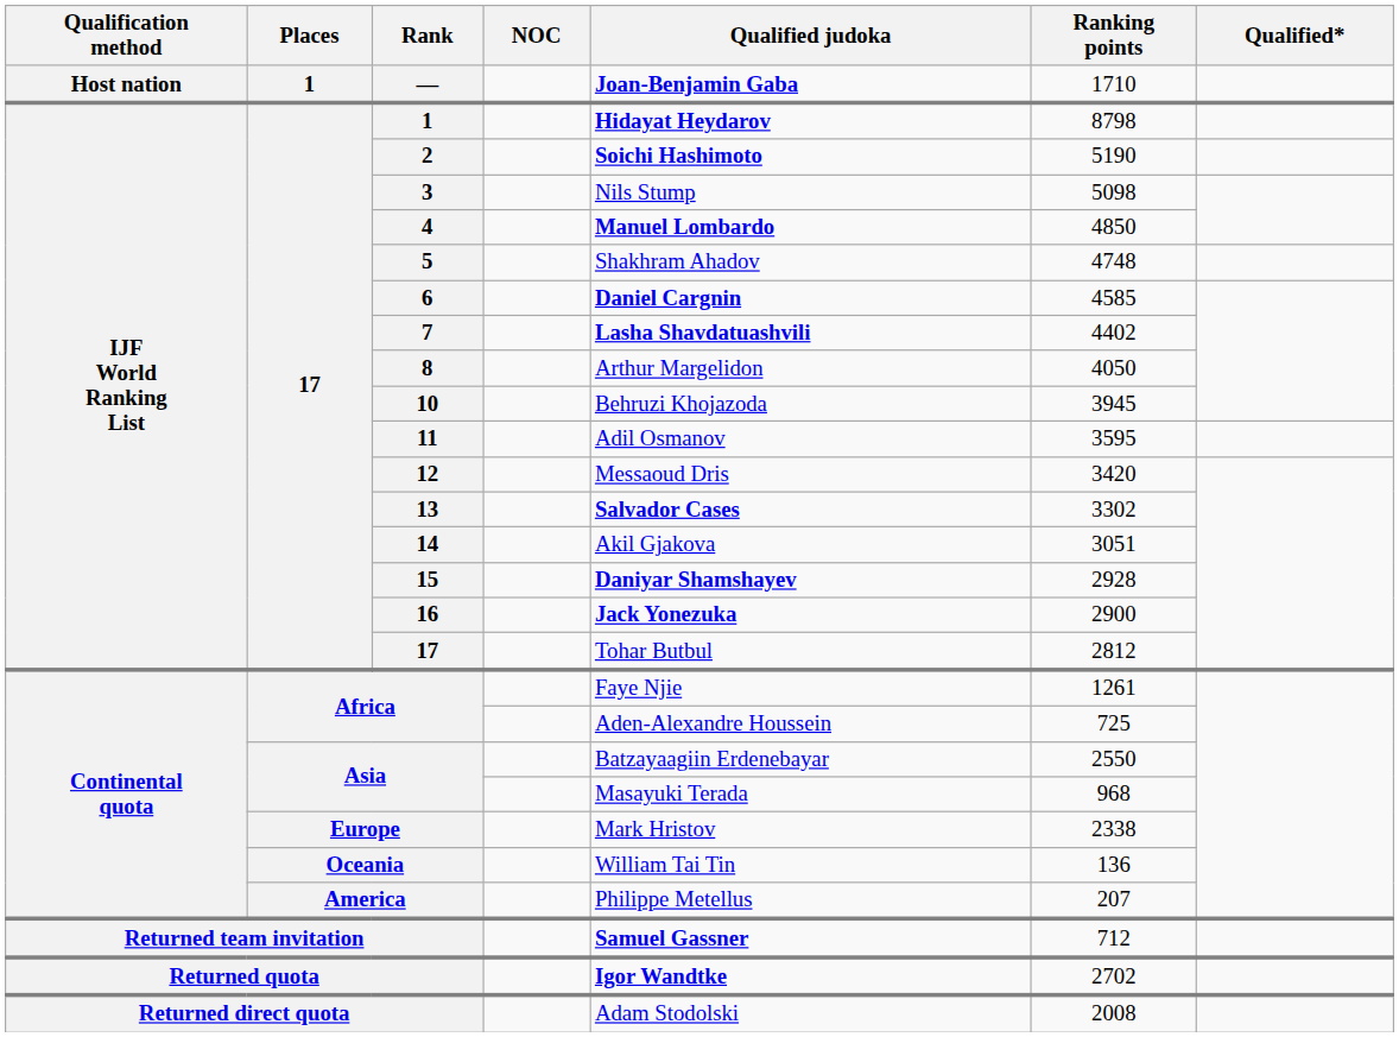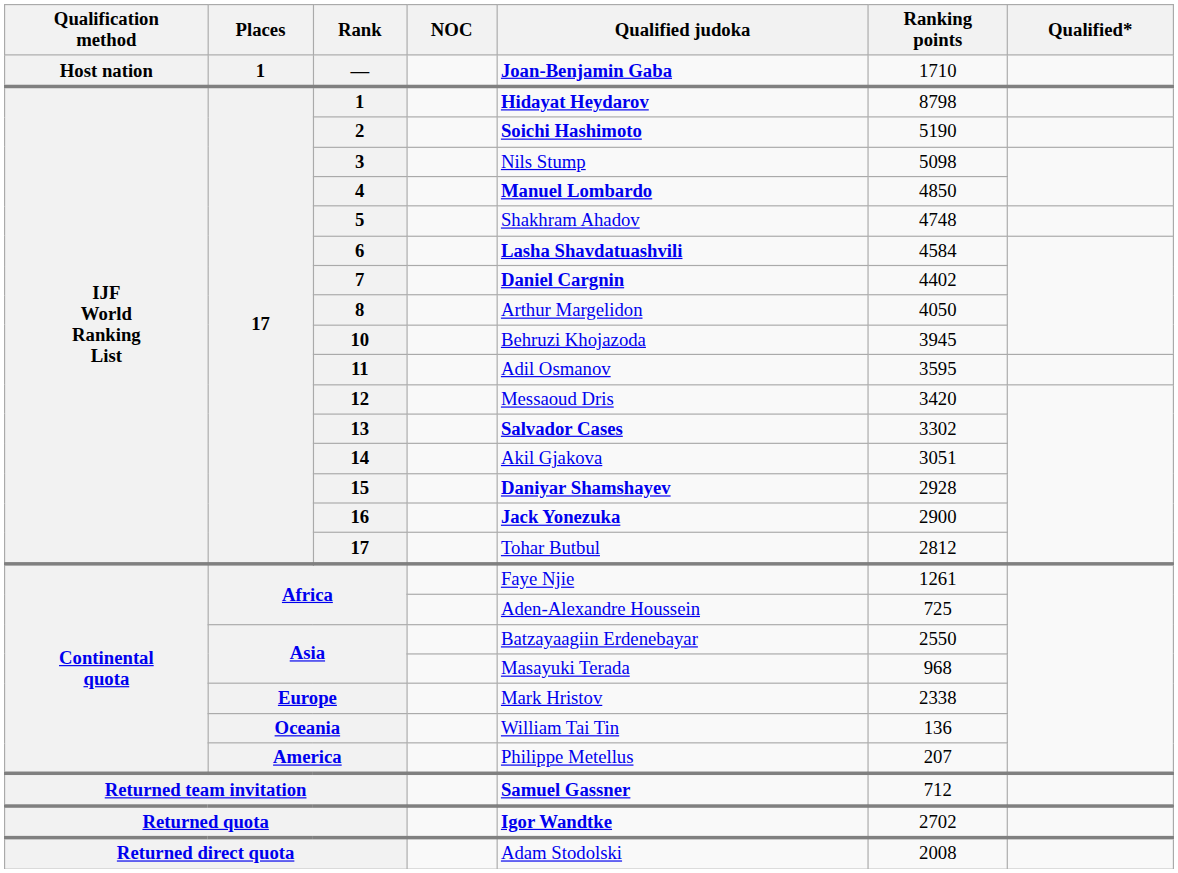 <table class="wikitable" width=1000>
 <tr>
 <th>Qualification<br>method</th>
 <th>Places</th>
 <th>Rank</th>
 <th>NOC</th>
 <th>Qualified judoka</th>
 <th>Ranking<br>points</th>
 <th>Qualified*<br></th>
 </tr>
 <tr style="border-bottom: 3px solid grey;">
 <th>Host nation</th>
 <th>1</th>
 <th>—</th>
 <td></td>
 <td><strong><a href='#'>Joan-Benjamin Gaba</a></strong></td>
 <td align=center>1710</td>
 <td></td>
 </tr>
 <tr>
 <th rowspan=16>IJF<br>World<br>Ranking<br>List</th>
 <th rowspan=16>17</th>
 <th>1</th>
 <td></td>
 <td><strong><a href='#'>Hidayat Heydarov</a></strong></td>
 <td align=center>8798</td>
 </tr>
 <tr>
 <th>2</th>
 <td></td>
 <td><strong><a href='#'>Soichi Hashimoto</a></strong></td>
 <td align=center>5190</td>
 <td></td>
 </tr>
 <tr>
 <th>3</th>
 <td></td>
 <td><a href='#'>Nils Stump</a></td>
 <td align=center>5098</td>
 </tr>
 <tr>
 <th>4</th>
 <td></td>
 <td><strong><a href='#'>Manuel Lombardo</a></strong></td>
 <td align=center>4850</td>
 </tr>
 <tr>
 <th>5</th>
 <td></td>
 <td><a href='#'>Shakhram Ahadov</a></td>
 <td align=center>4748</td>
 <td></td>
 </tr>
 <tr>
 <th>6</th>
 <td></td>
-<td><strong><a href='#'>Daniel Cargnin</a></strong></td>
-<td align=center>4585</td>
+<td><strong><a href='#'>Lasha Shavdatuashvili</a></strong></td>
+<td align=center>4584</td>
 </tr>
 <tr>
 <th>7</th>
 <td></td>
-<td><strong><a href='#'>Lasha Shavdatuashvili</a></strong></td>
+<td><strong><a href='#'>Daniel Cargnin</a></strong></td>
 <td align=center>4402</td>
 </tr>
 <tr>
 <th>8</th>
 <td></td>
 <td><a href='#'>Arthur Margelidon</a></td>
 <td align=center>4050</td>
 </tr>
 <tr>
 <th>10</th>
 <td></td>
 <td><a href='#'>Behruzi Khojazoda</a></td>
 <td align=center>3945</td>
 </tr>
 <tr>
 <th>11</th>
 <td></td>
 <td><a href='#'>Adil Osmanov</a></td>
 <td align=center>3595</td>
 <td></td>
 </tr>
 <tr>
 <th>12</th>
 <td></td>
 <td><a href='#'>Messaoud Dris</a></td>
 <td align=center>3420</td>
 </tr>
 <tr>
 <th>13</th>
 <td></td>
 <td><strong><a href='#'>Salvador Cases</a></strong></td>
 <td align=center>3302</td>
 </tr>
 <tr>
 <th>14</th>
 <td></td>
 <td><a href='#'>Akil Gjakova</a></td>
 <td align=center>3051</td>
 </tr>
 <tr>
 <th>15</th>
 <td></td>
 <td><strong><a href='#'>Daniyar Shamshayev</a></strong></td>
 <td align=center>2928</td>
 </tr>
 <tr>
 <th>16</th>
 <td></td>
 <td><strong><a href='#'>Jack Yonezuka</a></strong></td>
 <td align=center>2900</td>
 </tr>
 <tr>
 <th>17</th>
 <td></td>
 <td><a href='#'>Tohar Butbul</a></td>
 <td align=center>2812</td>
 </tr>
 <tr style="border-top: 3px solid grey;">
 <th rowspan=7><a href='#'>Continental<br>quota</a></th>
 <th rowspan=2 colspan=2><a href='#'>Africa</a></th>
 <td></td>
 <td><a href='#'>Faye Njie</a></td>
 <td align=center>1261</td>
 </tr>
 <tr>
 <td></td>
 <td><a href='#'>Aden-Alexandre Houssein</a></td>
 <td align=center>725</td>
 </tr>
 <tr>
 <th rowspan=2 colspan=2><a href='#'>Asia</a></th>
 <td></td>
 <td><a href='#'>Batzayaagiin Erdenebayar</a></td>
 <td align=center>2550</td>
 </tr>
 <tr>
 <td></td>
 <td><a href='#'>Masayuki Terada</a></td>
 <td align=center>968</td>
 </tr>
 <tr>
 <th rowspan=1 colspan=2><a href='#'>Europe</a></th>
 <td></td>
 <td><a href='#'>Mark Hristov</a></td>
 <td align=center>2338</td>
 </tr>
 <tr>
 <th rowspan=1 colspan=2><a href='#'>Oceania</a></th>
 <td></td>
 <td><a href='#'>William Tai Tin</a></td>
 <td align=center>136</td>
 </tr>
 <tr>
 <th rowspan=1 colspan=2><a href='#'>America</a></th>
 <td></td>
 <td><a href='#'>Philippe Metellus</a></td>
 <td align=center>207</td>
 </tr>
 <tr style="border-top: 3px solid grey;">
 <th rowspan=1 colspan=3><a href='#'>Returned team invitation</a></th>
 <td></td>
 <td><strong><a href='#'>Samuel Gassner</a></strong></td>
 <td align=center>712</td>
 </tr>
 <tr style="border-top: 3px solid grey;">
 <th rowspan=1 colspan=3><a href='#'>Returned quota</a></th>
 <td></td>
 <td><strong><a href='#'>Igor Wandtke</a></strong></td>
 <td align=center>2702</td>
 </tr>
 <tr style="border-top: 3px solid grey;">
 <th rowspan=1 colspan=3><a href='#'>Returned direct quota</a></th>
 <td></td>
 <td><a href='#'>Adam Stodolski</a></td>
 <td align=center>2008</td>
 </tr>
 </table>
